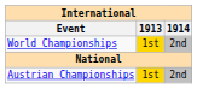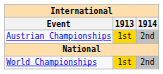 <table class="wikitable" style="text-align:center">
 <tr>
 <th style="background-color: #ffdead; " colspan=3 align=center>International</th>
 </tr>
 <tr>
 <th>Event</th>
 <th>1913</th>
 <th>1914</th>
 </tr>
 <tr>
-<td align=left><a href='#'>World Championships</a></td>
+<td align=left><a href='#'>Austrian Championships</a></td>
 <td bgcolor=gold>1st</td>
 <td bgcolor=silver>2nd</td>
 </tr>
 <tr>
 <th style="background-color: #ffdead; " colspan=3 align=center>National</th>
 </tr>
 <tr>
-<td align=left><a href='#'>Austrian Championships</a></td>
+<td align=left><a href='#'>World Championships</a></td>
 <td bgcolor=gold>1st</td>
 <td bgcolor=silver>2nd</td>
 </tr>
 </table>
